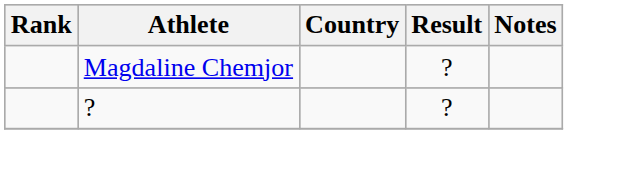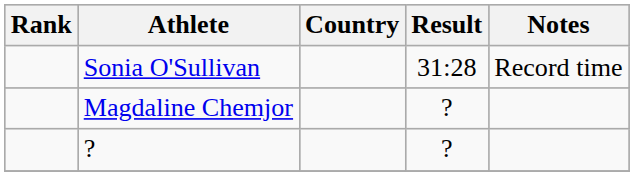 <table class="wikitable sortable" style=text-align:center>
 <tr>
 <th>Rank</th>
 <th>Athlete</th>
 <th>Country</th>
 <th>Result</th>
 <th>Notes</th>
+</tr>
+<tr>
+<td></td>
+<td align=left><a href='#'>Sonia O'Sullivan</a></td>
+<td align=left></td>
+<td>31:28</td>
+<td>Record time</td>
 </tr>
 <tr>
 <td></td>
 <td align=left><a href='#'>Magdaline Chemjor</a></td>
 <td align=left></td>
 <td>?</td>
 <td></td>
 </tr>
 <tr>
 <td></td>
 <td align=left>?</td>
 <td align=left></td>
 <td>?</td>
 <td></td>
 </tr>
 <tr>
 </tr>
 </table>
